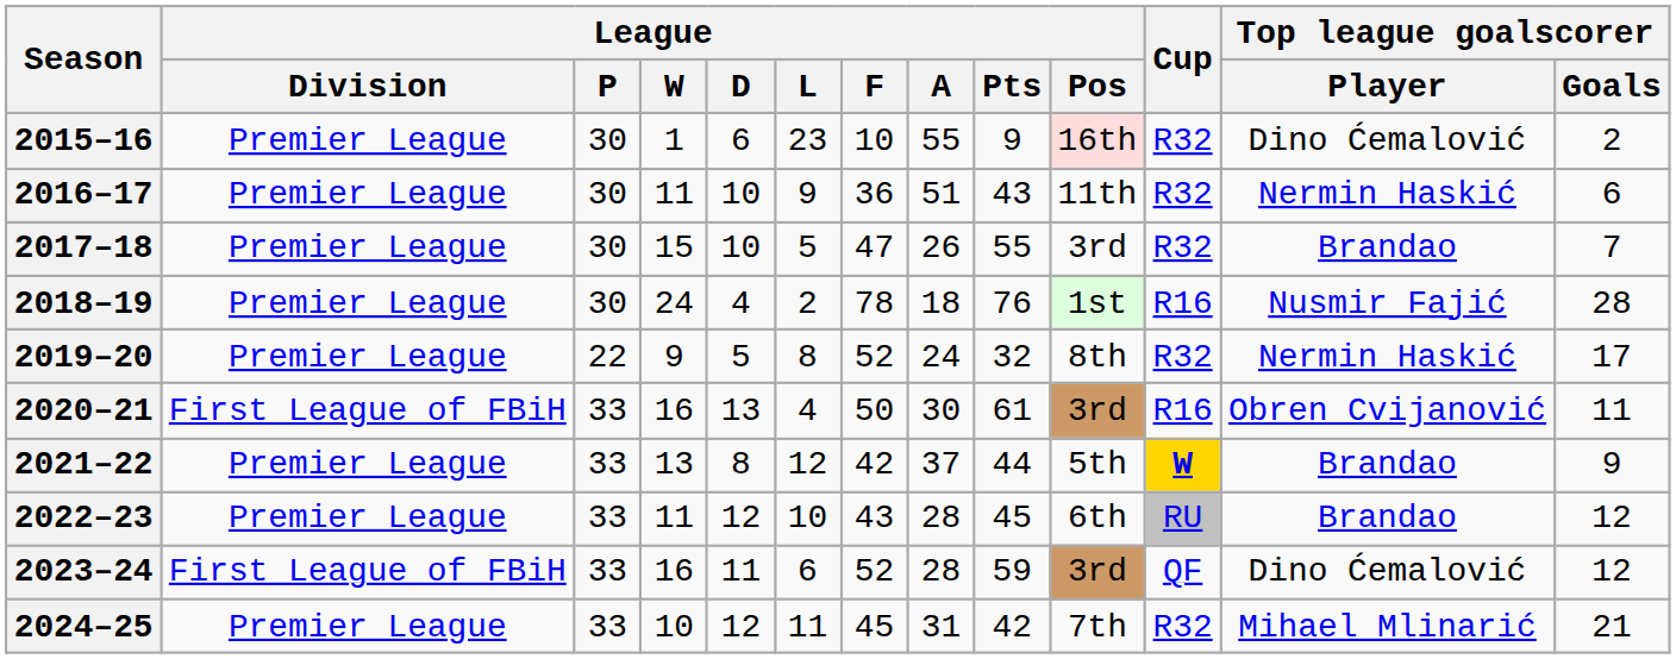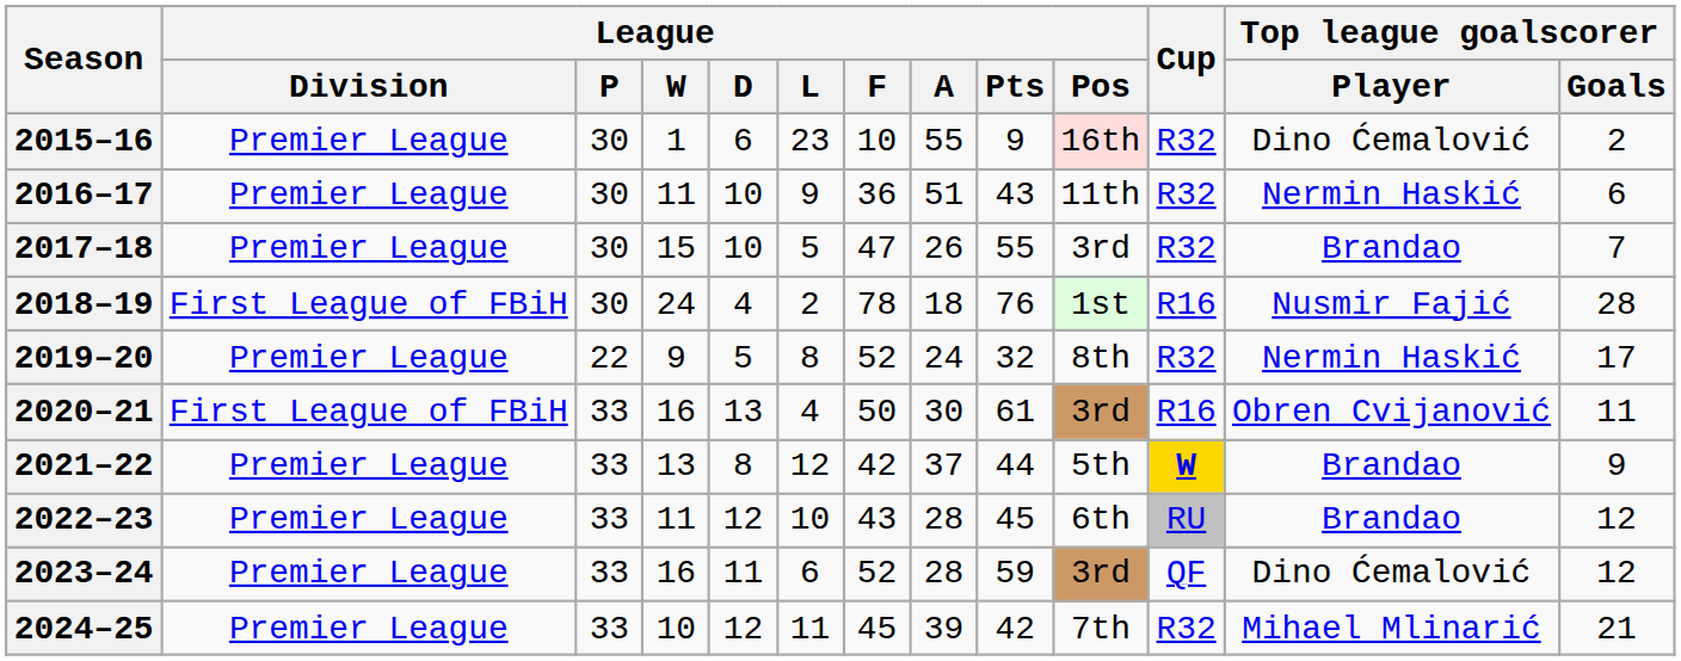 <table class="wikitable" style="text-align: center">
 <tr>
 <th rowspan="2">Season</th>
 <th colspan="9">League</th>
 <th rowspan="2">Cup</th>
 <th colspan="2">Top league goalscorer</th>
 </tr>
 <tr>
 <th>Division</th>
 <th width="20">P</th>
 <th width="20">W</th>
 <th width="20">D</th>
 <th width="20">L</th>
 <th width="20">F</th>
 <th width="20">A</th>
 <th width="20">Pts</th>
 <th>Pos</th>
 <th>Player</th>
 <th>Goals</th>
 </tr>
 <tr>
 <th>2015–16</th>
 <td><a href='#'>Premier League</a></td>
 <td>30</td>
 <td>1</td>
 <td>6</td>
 <td>23</td>
 <td>10</td>
 <td>55</td>
 <td>9</td>
 <td bgcolor="#ffdddd">16th</td>
 <td><a href='#'>R32</a></td>
 <td>Dino Ćemalović</td>
 <td>2</td>
 </tr>
 <tr>
 <th>2016–17</th>
 <td><a href='#'>Premier League</a></td>
 <td>30</td>
 <td>11</td>
 <td>10</td>
 <td>9</td>
 <td>36</td>
 <td>51</td>
 <td>43</td>
 <td>11th</td>
 <td><a href='#'>R32</a></td>
 <td><a href='#'>Nermin Haskić</a></td>
 <td>6</td>
 </tr>
 <tr>
 <th>2017–18</th>
 <td><a href='#'>Premier League</a></td>
 <td>30</td>
 <td>15</td>
 <td>10</td>
 <td>5</td>
 <td>47</td>
 <td>26</td>
 <td>55</td>
 <td>3rd</td>
 <td><a href='#'>R32</a></td>
 <td><a href='#'>Brandao</a></td>
 <td>7</td>
 </tr>
 <tr>
 <th>2018–19</th>
-<td><a href='#'>Premier League</a></td>
+<td><a href='#'>First League of FBiH</a></td>
 <td>30</td>
 <td>24</td>
 <td>4</td>
 <td>2</td>
 <td>78</td>
 <td>18</td>
 <td>76</td>
 <td bgcolor="#ddffdd">1st</td>
 <td><a href='#'>R16</a></td>
 <td><a href='#'>Nusmir Fajić</a></td>
 <td>28</td>
 </tr>
 <tr>
 <th>2019–20</th>
 <td><a href='#'>Premier League</a></td>
 <td>22</td>
 <td>9</td>
 <td>5</td>
 <td>8</td>
 <td>52</td>
 <td>24</td>
 <td>32</td>
 <td>8th</td>
 <td><a href='#'>R32</a></td>
 <td><a href='#'>Nermin Haskić</a></td>
 <td>17</td>
 </tr>
 <tr>
 <th>2020–21</th>
 <td><a href='#'>First League of FBiH</a></td>
 <td>33</td>
 <td>16</td>
 <td>13</td>
 <td>4</td>
 <td>50</td>
 <td>30</td>
 <td>61</td>
 <td bgcolor="#cc9966">3rd</td>
 <td><a href='#'>R16</a></td>
 <td><a href='#'>Obren Cvijanović</a></td>
 <td>11</td>
 </tr>
 <tr>
 <th>2021–22</th>
 <td><a href='#'>Premier League</a></td>
 <td>33</td>
 <td>13</td>
 <td>8</td>
 <td>12</td>
 <td>42</td>
 <td>37</td>
 <td>44</td>
 <td>5th</td>
 <td bgcolor="gold"><strong><a href='#'>W</a></strong></td>
 <td><a href='#'>Brandao</a></td>
 <td>9</td>
 </tr>
 <tr>
 <th>2022–23</th>
 <td><a href='#'>Premier League</a></td>
 <td>33</td>
 <td>11</td>
 <td>12</td>
 <td>10</td>
 <td>43</td>
 <td>28</td>
 <td>45</td>
 <td>6th</td>
 <td bgcolor=silver><a href='#'>RU</a></td>
 <td><a href='#'>Brandao</a></td>
 <td>12</td>
 </tr>
 <tr>
 <th>2023–24</th>
-<td><a href='#'>First League of FBiH</a></td>
+<td><a href='#'>Premier League</a></td>
 <td>33</td>
 <td>16</td>
 <td>11</td>
 <td>6</td>
 <td>52</td>
 <td>28</td>
 <td>59</td>
 <td bgcolor="#cc9966">3rd</td>
 <td><a href='#'>QF</a></td>
 <td>Dino Ćemalović</td>
 <td>12</td>
 </tr>
 <tr>
 <th>2024–25</th>
 <td><a href='#'>Premier League</a></td>
 <td>33</td>
 <td>10</td>
 <td>12</td>
 <td>11</td>
 <td>45</td>
-<td>31</td>
+<td>39</td>
 <td>42</td>
 <td>7th</td>
 <td><a href='#'>R32</a></td>
 <td><a href='#'>Mihael Mlinarić</a></td>
 <td>21</td>
 </tr>
 </table>
